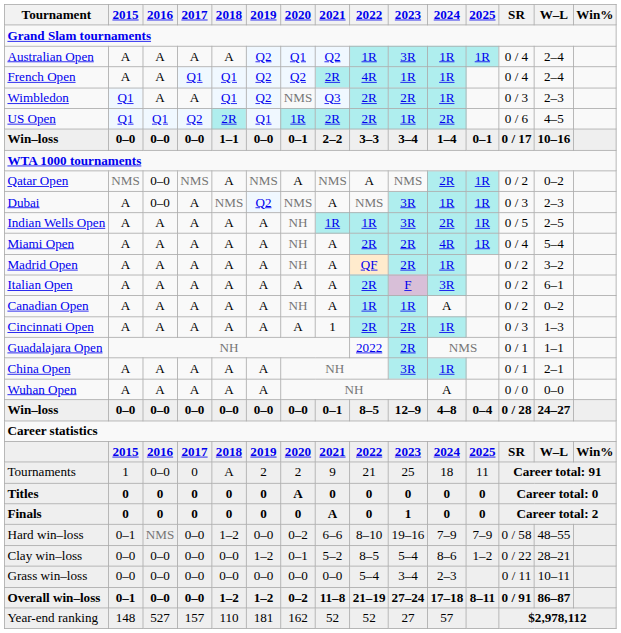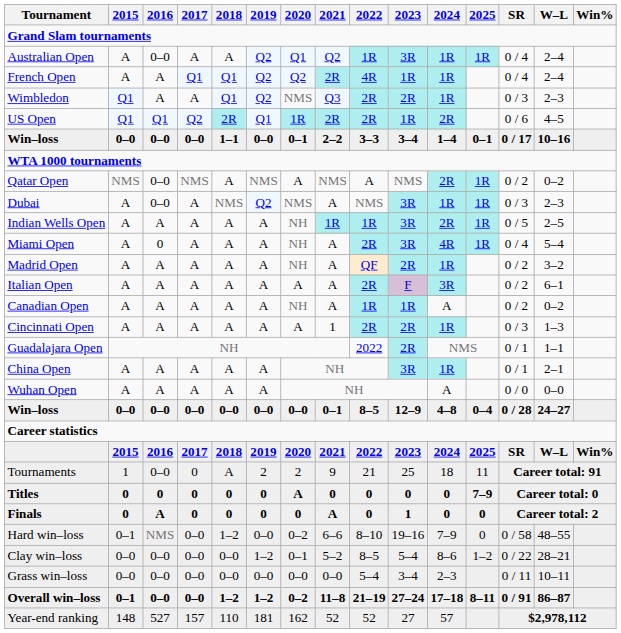 <table class="wikitable" style="text-align:center">
 <tr>
 <th>Tournament</th>
 <th><a href='#'>2015</a></th>
 <th><a href='#'>2016</a></th>
 <th><a href='#'>2017</a></th>
 <th><a href='#'>2018</a></th>
 <th><a href='#'>2019</a></th>
 <th><a href='#'>2020</a></th>
 <th><a href='#'>2021</a></th>
 <th><a href='#'>2022</a></th>
 <th><a href='#'>2023</a></th>
 <th><a href='#'>2024</a></th>
 <th><a href='#'>2025</a></th>
 <th>SR</th>
 <th>W–L</th>
 <th>Win%</th>
 </tr>
 <tr>
 <td colspan="16" align="left"><strong><a href='#'>Grand Slam tournaments</a></strong></td>
 </tr>
 <tr>
 <td align="left"><a href='#'>Australian Open</a></td>
 <td>A</td>
-<td>A</td>
+<td>0–0</td>
 <td>A</td>
 <td>A</td>
 <td style="background:#f0f8ff"><a href='#'>Q2</a></td>
 <td style="background:#f0f8ff"><a href='#'>Q1</a></td>
 <td style="background:#f0f8ff"><a href='#'>Q2</a></td>
 <td style="background:#afeeee"><a href='#'>1R</a></td>
 <td bgcolor=afeeee><a href='#'>3R</a></td>
 <td bgcolor=afeeee><a href='#'>1R</a></td>
 <td bgcolor=afeeee><a href='#'>1R</a></td>
 <td>0 / 4</td>
 <td>2–4</td>
 <td></td>
 </tr>
 <tr>
 <td align="left"><a href='#'>French Open</a></td>
 <td>A</td>
 <td>A</td>
 <td style="background:#f0f8ff"><a href='#'>Q1</a></td>
 <td style="background:#f0f8ff"><a href='#'>Q1</a></td>
 <td style="background:#f0f8ff"><a href='#'>Q2</a></td>
 <td style="background:#f0f8ff"><a href='#'>Q2</a></td>
 <td bgcolor=afeeee><a href='#'>2R</a></td>
 <td bgcolor=afeeee><a href='#'>4R</a></td>
 <td bgcolor=afeeee><a href='#'>1R</a></td>
 <td bgcolor=afeeee><a href='#'>1R</a></td>
 <td></td>
 <td>0 / 4</td>
 <td>2–4</td>
 <td></td>
 </tr>
 <tr>
 <td align="left"><a href='#'>Wimbledon</a></td>
 <td style="background:#f0f8ff"><a href='#'>Q1</a></td>
 <td>A</td>
 <td>A</td>
 <td style="background:#f0f8ff"><a href='#'>Q1</a></td>
 <td style="background:#f0f8ff"><a href='#'>Q2</a></td>
 <td style=color:#767676>NMS</td>
 <td style="background:#f0f8ff"><a href='#'>Q3</a></td>
 <td bgcolor=afeeee><a href='#'>2R</a></td>
 <td bgcolor=afeeee><a href='#'>2R</a></td>
 <td bgcolor=afeeee><a href='#'>1R</a></td>
 <td></td>
 <td>0 / 3</td>
 <td>2–3</td>
 <td></td>
 </tr>
 <tr>
 <td align="left"><a href='#'>US Open</a></td>
 <td style="background:#f0f8ff"><a href='#'>Q1</a></td>
 <td style="background:#f0f8ff"><a href='#'>Q1</a></td>
 <td style="background:#f0f8ff"><a href='#'>Q2</a></td>
 <td style="background:#afeeee"><a href='#'>2R</a></td>
 <td style="background:#f0f8ff"><a href='#'>Q1</a></td>
 <td bgcolor=afeeee><a href='#'>1R</a></td>
 <td bgcolor=afeeee><a href='#'>2R</a></td>
 <td bgcolor=afeeee><a href='#'>2R</a></td>
 <td bgcolor=afeeee><a href='#'>1R</a></td>
 <td style="background:#afeeee;"><a href='#'>2R</a></td>
 <td></td>
 <td>0 / 6</td>
 <td>4–5</td>
 <td></td>
 </tr>
 <tr style="background:#efefef;font-weight:bold">
 <td style="text-align:left">Win–loss</td>
 <td>0–0</td>
 <td>0–0</td>
 <td>0–0</td>
 <td>1–1</td>
 <td>0–0</td>
 <td>0–1</td>
 <td>2–2</td>
 <td>3–3</td>
 <td>3–4</td>
 <td>1–4</td>
 <td>0–1</td>
 <td>0 / 17</td>
 <td>10–16</td>
 <td></td>
 </tr>
 <tr>
 <td colspan="16" align="left"><strong><a href='#'>WTA 1000 tournaments</a></strong></td>
 </tr>
 <tr>
 <td align=left><a href='#'>Qatar Open</a></td>
 <td style=color:#767676>NMS</td>
 <td>0–0</td>
 <td style=color:#767676>NMS</td>
 <td>A</td>
 <td style=color:#767676>NMS</td>
 <td>A</td>
 <td style=color:#767676>NMS</td>
 <td>A</td>
 <td style=color:#767676>NMS</td>
 <td bgcolor=afeeee><a href='#'>2R</a></td>
 <td bgcolor=afeeee><a href='#'>1R</a></td>
 <td>0 / 2</td>
 <td>0–2</td>
 <td></td>
 </tr>
 <tr>
 <td align=left><a href='#'>Dubai</a></td>
 <td>A</td>
 <td>0–0</td>
 <td>A</td>
 <td style=color:#767676>NMS</td>
 <td bgcolor=f0f8ff><a href='#'>Q2</a></td>
 <td style=color:#767676>NMS</td>
 <td>A</td>
 <td style=color:#767676>NMS</td>
 <td bgcolor=afeeee><a href='#'>3R</a></td>
 <td bgcolor=afeeee><a href='#'>1R</a></td>
 <td bgcolor=afeeee><a href='#'>1R</a></td>
 <td>0 / 3</td>
 <td>2–3</td>
 <td></td>
 </tr>
 <tr>
 <td align=left><a href='#'>Indian Wells Open</a></td>
 <td>A</td>
 <td>A</td>
 <td>A</td>
 <td>A</td>
 <td>A</td>
 <td style=color:#767676>NH</td>
 <td bgcolor=afeeee><a href='#'>1R</a></td>
 <td bgcolor=afeeee><a href='#'>1R</a></td>
 <td bgcolor=afeeee><a href='#'>3R</a></td>
 <td bgcolor=afeeee><a href='#'>2R</a></td>
 <td bgcolor=afeeee><a href='#'>1R</a></td>
 <td>0 / 5</td>
 <td>2–5</td>
 <td></td>
 </tr>
 <tr>
 <td align=left><a href='#'>Miami Open</a></td>
 <td>A</td>
-<td>A</td>
+<td>0</td>
 <td>A</td>
 <td>A</td>
 <td>A</td>
 <td style=color:#767676>NH</td>
 <td>A</td>
 <td bgcolor=afeeee><a href='#'>2R</a></td>
-<td bgcolor=afeeee><a href='#'>2R</a></td>
+<td bgcolor=afeeee><a href='#'>3R</a></td>
 <td bgcolor=afeeee><a href='#'>4R</a></td>
 <td bgcolor=afeeee><a href='#'>1R</a></td>
 <td>0 / 4</td>
 <td>5–4</td>
 <td></td>
 </tr>
 <tr>
 <td align="left"><a href='#'>Madrid Open</a></td>
 <td>A</td>
 <td>A</td>
 <td>A</td>
 <td>A</td>
 <td>A</td>
 <td style=color:#767676>NH</td>
 <td>A</td>
 <td bgcolor=ffebcd><a href='#'>QF</a></td>
 <td bgcolor=afeeee><a href='#'>2R</a></td>
 <td bgcolor=afeeee><a href='#'>1R</a></td>
 <td></td>
 <td>0 / 2</td>
 <td>3–2</td>
 <td></td>
 </tr>
 <tr>
 <td align="left"><a href='#'>Italian Open</a></td>
 <td>A</td>
 <td>A</td>
 <td>A</td>
 <td>A</td>
 <td>A</td>
 <td>A</td>
 <td>A</td>
 <td bgcolor=afeeee><a href='#'>2R</a></td>
 <td bgcolor=thistle><a href='#'>F</a></td>
 <td bgcolor=afeeee><a href='#'>3R</a></td>
 <td></td>
 <td>0 / 2</td>
 <td>6–1</td>
 <td></td>
 </tr>
 <tr>
 <td align="left"><a href='#'>Canadian Open</a></td>
 <td>A</td>
 <td>A</td>
 <td>A</td>
 <td>A</td>
 <td>A</td>
 <td style=color:#767676>NH</td>
 <td>A</td>
 <td bgcolor=afeeee><a href='#'>1R</a></td>
 <td bgcolor=afeeee><a href='#'>1R</a></td>
 <td>A</td>
 <td></td>
 <td>0 / 2</td>
 <td>0–2</td>
 <td></td>
 </tr>
 <tr>
 <td align="left"><a href='#'>Cincinnati Open</a></td>
 <td>A</td>
 <td>A</td>
 <td>A</td>
 <td>A</td>
 <td>A</td>
 <td>A</td>
 <td>1</td>
 <td bgcolor=afeeee><a href='#'>2R</a></td>
 <td bgcolor=afeeee><a href='#'>2R</a></td>
 <td bgcolor=afeeee><a href='#'>1R</a></td>
 <td></td>
 <td>0 / 3</td>
 <td>1–3</td>
 <td></td>
 </tr>
 <tr>
 <td align="left"><a href='#'>Guadalajara Open</a></td>
 <td colspan="7" style="color:#767676">NH</td>
 <td><a href='#'>2022</a></td>
 <td bgcolor=afeeee><a href='#'>2R</a></td>
 <td colspan="2" style="color:#767676">NMS</td>
 <td>0 / 1</td>
 <td>1–1</td>
 <td></td>
 </tr>
 <tr>
 <td align="left"><a href='#'>China Open</a></td>
 <td>A</td>
 <td>A</td>
 <td>A</td>
 <td>A</td>
 <td>A</td>
 <td colspan="3" style=color:#767676>NH</td>
 <td bgcolor=afeeee><a href='#'>3R</a></td>
 <td bgcolor=afeeee><a href='#'>1R</a></td>
 <td></td>
 <td>0 / 1</td>
 <td>2–1</td>
 <td></td>
 </tr>
 <tr>
 <td align="left"><a href='#'>Wuhan Open</a></td>
 <td>A</td>
 <td>A</td>
 <td>A</td>
 <td>A</td>
 <td>A</td>
 <td colspan="4" style="color:#767676">NH</td>
 <td>A</td>
 <td></td>
 <td>0 / 0</td>
 <td>0–0</td>
 <td></td>
 </tr>
 <tr style="background:#efefef;font-weight:bold">
 <td align=left>Win–loss</td>
 <td>0–0</td>
 <td>0–0</td>
 <td>0–0</td>
 <td>0–0</td>
 <td>0–0</td>
 <td>0–0</td>
 <td>0–1</td>
 <td>8–5</td>
 <td>12–9</td>
 <td>4–8</td>
 <td>0–4</td>
 <td>0 / 28</td>
 <td>24–27</td>
 <td></td>
 </tr>
 <tr>
 <td colspan="16" align="left"><strong>Career statistics</strong></td>
 </tr>
 <tr style="background:#efefef;font-weight:bold">
 <td></td>
 <td><a href='#'>2015</a></td>
 <td><a href='#'>2016</a></td>
 <td><a href='#'>2017</a></td>
 <td><a href='#'>2018</a></td>
 <td><a href='#'>2019</a></td>
 <td><a href='#'>2020</a></td>
 <td><a href='#'>2021</a></td>
 <td><a href='#'>2022</a></td>
 <td><a href='#'>2023</a></td>
 <td><a href='#'>2024</a></td>
 <td><a href='#'>2025</a></td>
 <td>SR</td>
 <td>W–L</td>
 <td>Win%</td>
 </tr>
 <tr style="background:#efefef">
 <td align="left">Tournaments</td>
 <td>1</td>
 <td>0–0</td>
 <td>0</td>
 <td>A</td>
 <td>2</td>
 <td>2</td>
 <td>9</td>
 <td>21</td>
 <td>25</td>
 <td>18</td>
 <td>11</td>
 <td colspan="3"><strong>Career total: 91</strong></td>
 </tr>
 <tr style="background:#efefef;font-weight:bold">
 <td align=left>Titles</td>
 <td>0</td>
 <td>0</td>
 <td>0</td>
 <td>0</td>
 <td>0</td>
 <td>A</td>
 <td>0</td>
 <td>0</td>
 <td>0</td>
 <td>0</td>
-<td>0</td>
+<td>7–9</td>
 <td colspan="3">Career total: 0</td>
 </tr>
 <tr style="background:#efefef;font-weight:bold">
 <td align=left>Finals</td>
 <td>0</td>
-<td>0</td>
+<td>A</td>
 <td>0</td>
 <td>0</td>
 <td>0</td>
 <td>0</td>
 <td>A</td>
 <td>0</td>
 <td>1</td>
 <td>0</td>
 <td>0</td>
 <td colspan="3">Career total: 2</td>
 </tr>
 <tr bgcolor=efefef>
 <td align=left>Hard win–loss</td>
 <td>0–1</td>
 <td style=color:#767676>NMS</td>
 <td>0–0</td>
 <td>1–2</td>
 <td>0–0</td>
 <td>0–2</td>
 <td>6–6</td>
 <td>8–10</td>
 <td>19–16</td>
 <td>7–9</td>
-<td>7–9</td>
+<td>0</td>
 <td>0 / 58</td>
 <td>48–55</td>
 <td></td>
 </tr>
 <tr bgcolor=efefef>
 <td align=left>Clay win–loss</td>
 <td>0–0</td>
 <td>0–0</td>
 <td>0–0</td>
 <td>0–0</td>
 <td>1–2</td>
 <td>0–1</td>
 <td>5–2</td>
 <td>8–5</td>
 <td>5–4</td>
 <td>8–6</td>
 <td>1–2</td>
 <td>0 / 22</td>
 <td>28–21</td>
 <td></td>
 </tr>
 <tr bgcolor=efefef>
 <td align=left>Grass win–loss</td>
 <td>0–0</td>
 <td>0–0</td>
 <td>0–0</td>
 <td>0–0</td>
 <td>0–0</td>
 <td>0–0</td>
 <td>0–0</td>
 <td>5–4</td>
 <td>3–4</td>
 <td>2–3</td>
 <td></td>
 <td>0 / 11</td>
 <td>10–11</td>
 <td></td>
 </tr>
 <tr style="background:#efefef;font-weight:bold">
 <td align=left>Overall win–loss</td>
 <td>0–1</td>
 <td>0–0</td>
 <td>0–0</td>
 <td>1–2</td>
 <td>1–2</td>
 <td>0–2</td>
 <td>11–8</td>
 <td>21–19</td>
 <td>27–24</td>
 <td>17–18</td>
 <td>8–11</td>
 <td>0 / 91</td>
 <td>86–87</td>
 <td></td>
 </tr>
 <tr style="background:#efefef">
 <td align="left">Year-end ranking</td>
 <td>148</td>
 <td>527</td>
 <td>157</td>
 <td>110</td>
 <td>181</td>
 <td>162</td>
 <td>52</td>
 <td>52</td>
 <td>27</td>
 <td>57</td>
 <td></td>
 <td colspan="3"><strong>$2,978,112</strong></td>
 </tr>
 </table>
